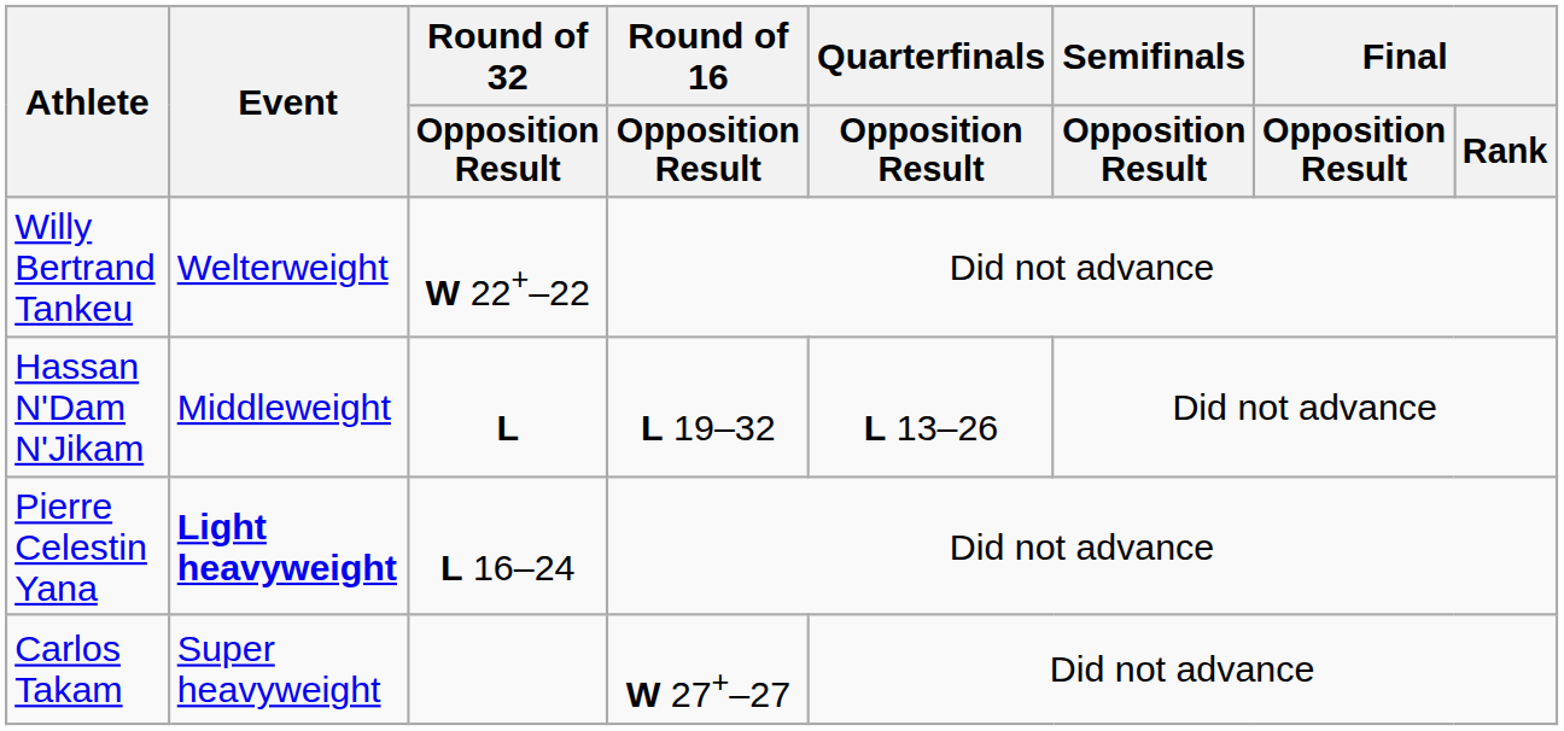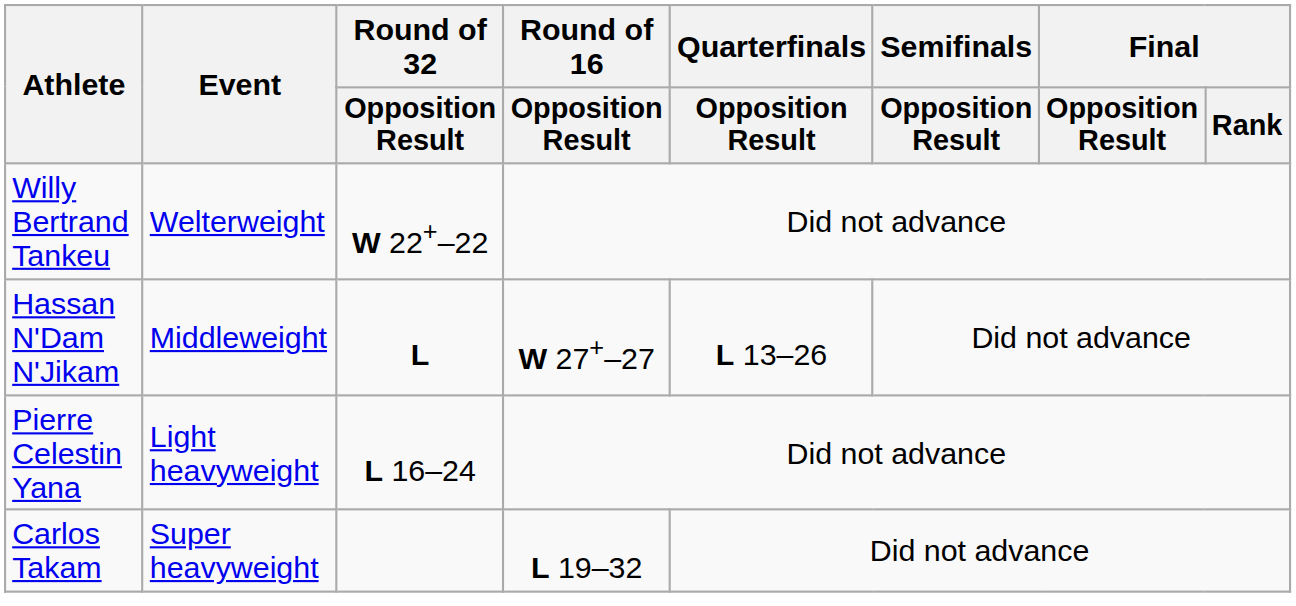 <table class="wikitable" style="font-size:90%">
 <tr>
 <th rowspan="2">Athlete</th>
 <th rowspan="2">Event</th>
 <th>Round of 32</th>
 <th>Round of 16</th>
 <th>Quarterfinals</th>
 <th>Semifinals</th>
 <th colspan=2>Final</th>
 </tr>
 <tr style="font-size:95%">
 <th>Opposition<br>Result</th>
 <th>Opposition<br>Result</th>
 <th>Opposition<br>Result</th>
 <th>Opposition<br>Result</th>
 <th>Opposition<br>Result</th>
 <th>Rank</th>
 </tr>
 <tr align=center>
 <td align=left><a href='#'>Willy Bertrand Tankeu</a></td>
 <td align=left><a href='#'>Welterweight</a></td>
 <td><br><strong>W</strong> 22<sup>+</sup>–22</td>
 <td colspan=5>Did not advance</td>
 </tr>
 <tr align=center>
 <td align=left><a href='#'>Hassan N'Dam N'Jikam</a></td>
 <td align=left><a href='#'>Middleweight</a></td>
 <td><br><strong>L</strong> </td>
-<td><br><strong>L</strong> 19–32</td>
+<td><br><strong>W</strong> 27<sup>+</sup>–27</td>
 <td><br><strong>L</strong> 13–26</td>
 <td colspan=3>Did not advance</td>
 </tr>
 <tr align=center>
 <td align=left><a href='#'>Pierre Celestin Yana</a></td>
-<td align=left><strong><a href='#'>Light heavyweight</a></strong></td>
+<td align=left><a href='#'>Light heavyweight</a></td>
 <td><br><strong>L</strong> 16–24</td>
 <td colspan=5>Did not advance</td>
 </tr>
 <tr align=center>
 <td align=left><a href='#'>Carlos Takam</a></td>
 <td align=left><a href='#'>Super heavyweight</a></td>
 <td></td>
-<td><br><strong>W</strong> 27<sup>+</sup>–27</td>
+<td><br><strong>L</strong> 19–32</td>
 <td colspan=4>Did not advance</td>
 </tr>
 </table>
